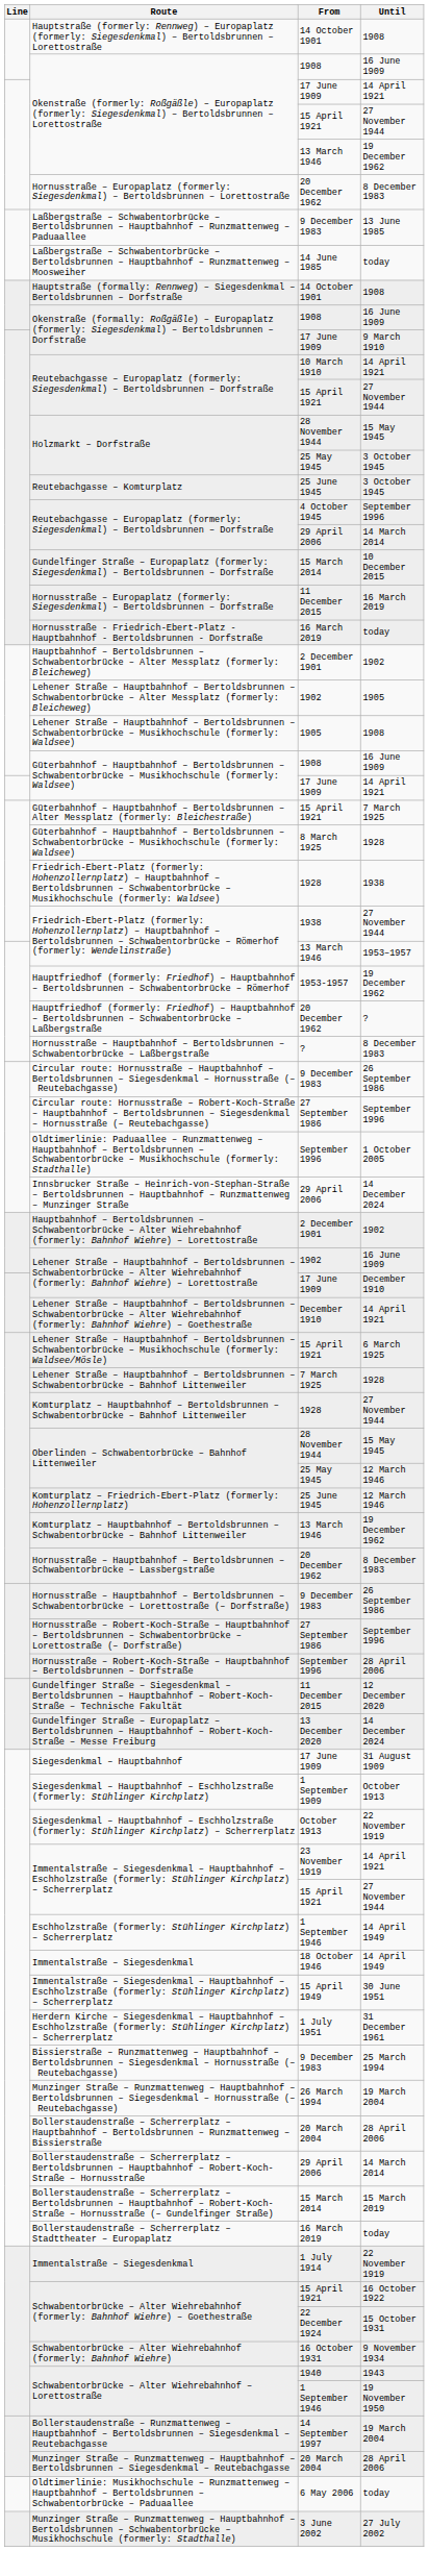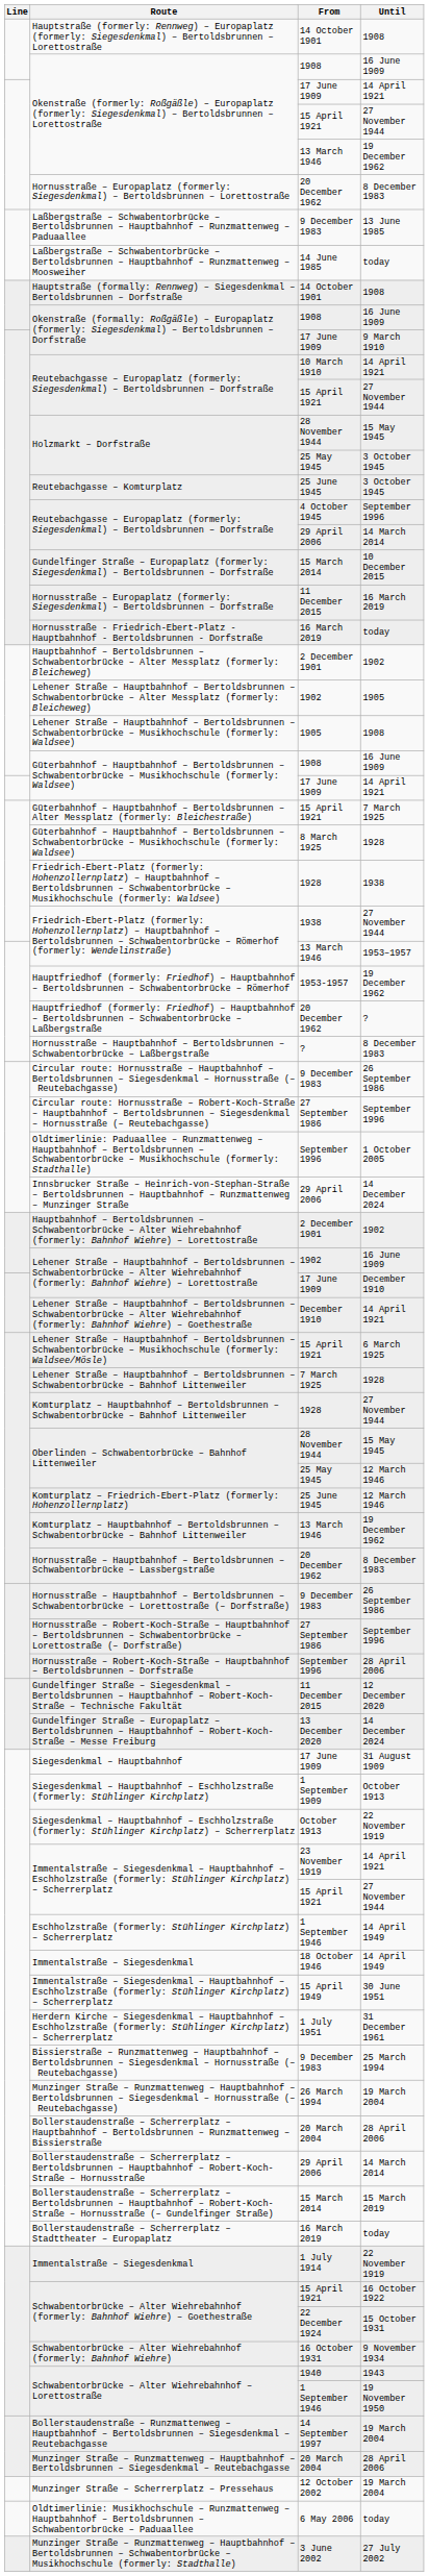 <table class="wikitable">
 <tr>
 <th>Line</th>
 <th>Route</th>
 <th>From</th>
 <th>Until</th>
 </tr>
 <tr>
 <td rowspan="2"></td>
 <td>Hauptstraße (formerly: <em>Rennweg</em>) – Europaplatz (formerly: <em>Siegesdenkmal</em>) – Bertoldsbrunnen – Lorettostraße</td>
 <td>14 October 1901</td>
 <td>1908</td>
 </tr>
 <tr>
 <td rowspan="4">Okenstraße (formerly: <em>Roßgäßle</em>) – Europaplatz (formerly: <em>Siegesdenkmal</em>) – Bertoldsbrunnen – Lorettostraße</td>
 <td>1908</td>
 <td>16 June 1909</td>
 </tr>
 <tr>
 <td rowspan="4"></td>
 <td>17 June 1909</td>
 <td>14 April 1921</td>
 </tr>
 <tr>
 <td>15 April 1921</td>
 <td>27 November 1944</td>
 </tr>
 <tr>
 <td>13 March 1946</td>
 <td>19 December 1962</td>
 </tr>
 <tr>
 <td>Hornusstraße – Europaplatz (formerly: <em>Siegesdenkmal</em>) – Bertoldsbrunnen – Lorettostraße</td>
 <td>20 December 1962</td>
 <td>8 December 1983</td>
 </tr>
 <tr>
 <td rowspan="2"></td>
 <td>Laßbergstraße – Schwabentorbrücke – Bertoldsbrunnen – Hauptbahnhof – Runzmattenweg – Paduaallee</td>
 <td>9 December 1983</td>
 <td>13 June 1985</td>
 </tr>
 <tr>
 <td>Laßbergstraße – Schwabentorbrücke – Bertoldsbrunnen – Hauptbahnhof – Runzmattenweg – Moosweiher</td>
 <td>14 June 1985</td>
 <td>today</td>
 </tr>
 <tr bgcolor="#EEEEEE">
 <td rowspan="2"></td>
 <td>Hauptstraße (formally: <em>Rennweg</em>) – Siegesdenkmal – Bertoldsbrunnen – Dorfstraße</td>
 <td>14 October 1901</td>
 <td>1908</td>
 </tr>
 <tr bgcolor="#EEEEEE">
 <td rowspan="2">Okenstraße (formally: <em>Roßgäßle</em>) – Europaplatz (formerly: <em>Siegesdenkmal</em>) – Bertoldsbrunnen – Dorfstraße</td>
 <td>1908</td>
 <td>16 June 1909</td>
 </tr>
 <tr bgcolor="#EEEEEE">
 <td rowspan="11"></td>
 <td>17 June 1909</td>
 <td>9 March 1910</td>
 </tr>
 <tr bgcolor="#EEEEEE">
 <td rowspan="2">Reutebachgasse – Europaplatz (formerly: <em>Siegesdenkmal</em>) – Bertoldsbrunnen – Dorfstraße</td>
 <td>10 March 1910</td>
 <td>14 April 1921</td>
 </tr>
 <tr bgcolor="#EEEEEE">
 <td>15 April 1921</td>
 <td>27 November 1944</td>
 </tr>
 <tr bgcolor="#EEEEEE">
 <td rowspan="2">Holzmarkt – Dorfstraße</td>
 <td>28 November 1944</td>
 <td>15 May 1945</td>
 </tr>
 <tr bgcolor="#EEEEEE">
 <td>25 May 1945</td>
 <td>3 October 1945</td>
 </tr>
 <tr bgcolor="#EEEEEE">
 <td>Reutebachgasse – Komturplatz</td>
 <td>25 June 1945</td>
 <td>3 October 1945</td>
 </tr>
 <tr bgcolor="#EEEEEE">
 <td rowspan="2">Reutebachgasse – Europaplatz (formerly: <em>Siegesdenkmal</em>) – Bertoldsbrunnen – Dorfstraße</td>
 <td>4 October 1945</td>
 <td>September 1996</td>
 </tr>
 <tr bgcolor="#EEEEEE">
 <td>29 April 2006</td>
 <td>14 March 2014</td>
 </tr>
 <tr bgcolor="#EEEEEE">
 <td>Gundelfinger Straße – Europaplatz (formerly: <em>Siegesdenkmal</em>) – Bertoldsbrunnen – Dorfstraße</td>
 <td>15 March 2014</td>
 <td>10 December 2015</td>
 </tr>
 <tr bgcolor="#EEEEEE">
 <td>Hornusstraße – Europaplatz (formerly: <em>Siegesdenkmal</em>) – Bertoldsbrunnen – Dorfstraße</td>
 <td>11 December 2015</td>
 <td>16 March 2019</td>
 </tr>
 <tr bgcolor="#EEEEEE">
 <td>Hornusstraße - Friedrich-Ebert-Platz - Hauptbahnhof - Bertoldsbrunnen - Dorfstraße</td>
 <td>16 March 2019</td>
 <td>today</td>
 </tr>
 <tr>
 <td rowspan="4"></td>
 <td>Hauptbahnhof – Bertoldsbrunnen – Schwabentorbrücke – Alter Messplatz (formerly: <em>Bleicheweg</em>)</td>
 <td>2 December 1901</td>
 <td>1902</td>
 </tr>
 <tr>
 <td>Lehener Straße – Hauptbahnhof – Bertoldsbrunnen – Schwabentorbrücke – Alter Messplatz (formerly: <em>Bleicheweg</em>)</td>
 <td>1902</td>
 <td>1905</td>
 </tr>
 <tr>
 <td>Lehener Straße – Hauptbahnhof – Bertoldsbrunnen – Schwabentorbrücke – Musikhochschule (formerly: <em>Waldsee</em>)</td>
 <td>1905</td>
 <td>1908</td>
 </tr>
 <tr>
 <td rowspan="2">Güterbahnhof – Hauptbahnhof – Bertoldsbrunnen – Schwabentorbrücke – Musikhochschule (formerly: <em>Waldsee</em>)</td>
 <td>1908</td>
 <td>16 June 1909</td>
 </tr>
 <tr>
 <td></td>
 <td>17 June 1909</td>
 <td>14 April 1921</td>
 </tr>
 <tr>
 <td rowspan="4"></td>
 <td>Güterbahnhof – Hauptbahnhof – Bertoldsbrunnen – Alter Messplatz (formerly: <em>Bleichestraße</em>)</td>
 <td>15 April 1921</td>
 <td>7 March 1925</td>
 </tr>
 <tr>
 <td>Güterbahnhof – Hauptbahnhof – Bertoldsbrunnen – Schwabentorbrücke – Musikhochschule (formerly: <em>Waldsee</em>)</td>
 <td>8 March 1925</td>
 <td>1928</td>
 </tr>
 <tr>
 <td>Friedrich-Ebert-Platz (formerly: <em>Hohenzollernplatz</em>) – Hauptbahnhof – Bertoldsbrunnen – Schwabentorbrücke – Musikhochschule (formerly: <em>Waldsee</em>)</td>
 <td>1928</td>
 <td>1938</td>
 </tr>
 <tr>
 <td rowspan="2">Friedrich-Ebert-Platz (formerly: <em>Hohenzollernplatz</em>) – Hauptbahnhof – Bertoldsbrunnen – Schwabentorbrücke – Römerhof (formerly: <em>Wendelinstraße</em>)</td>
 <td>1938</td>
 <td>27 November 1944</td>
 </tr>
 <tr>
 <td rowspan="4"></td>
 <td>13 March 1946</td>
 <td>1953–1957</td>
 </tr>
 <tr>
 <td>Hauptfriedhof (formerly: <em>Friedhof</em>) – Hauptbahnhof – Bertoldsbrunnen – Schwabentorbrücke – Römerhof</td>
 <td>1953-1957</td>
 <td>19 December 1962</td>
 </tr>
 <tr>
 <td>Hauptfriedhof (formerly: <em>Friedhof</em>) – Hauptbahnhof – Bertoldsbrunnen – Schwabentorbrücke – Laßbergstraße</td>
 <td>20 December 1962</td>
 <td>?</td>
 </tr>
 <tr>
 <td>Hornusstraße – Hauptbahnhof – Bertoldsbrunnen – Schwabentorbrücke – Laßbergstraße</td>
 <td>?</td>
 <td>8 December 1983</td>
 </tr>
 <tr>
 <td rowspan="4"></td>
 <td>Circular route: Hornusstraße – Hauptbahnhof – Bertoldsbrunnen – Siegesdenkmal – Hornusstraße (– Reutebachgasse)</td>
 <td>9 December 1983</td>
 <td>26 September 1986</td>
 </tr>
 <tr>
 <td>Circular route: Hornusstraße – Robert-Koch-Straße – Hauptbahnhof – Bertoldsbrunnen – Siegesdenkmal – Hornusstraße (– Reutebachgasse)</td>
 <td>27 September 1986</td>
 <td>September 1996</td>
 </tr>
 <tr>
 <td>Oldtimerlinie: Paduaallee – Runzmattenweg – Hauptbahnhof – Bertoldsbrunnen – Schwabentorbrücke – Musikhochschule (formerly: <em>Stadthalle</em>)</td>
 <td>September 1996</td>
 <td>1 October 2005</td>
 </tr>
 <tr>
 <td>Innsbrucker Straße – Heinrich-von-Stephan-Straße – Bertoldsbrunnen – Hauptbahnhof – Runzmattenweg – Munzinger Straße</td>
 <td>29 April 2006</td>
 <td>14 December 2024</td>
 </tr>
 <tr bgcolor="#EEEEEE">
 <td rowspan="2"></td>
 <td>Hauptbahnhof – Bertoldsbrunnen – Schwabentorbrücke – Alter Wiehrebahnhof (formerly: <em>Bahnhof Wiehre</em>) – Lorettostraße</td>
 <td>2 December 1901</td>
 <td>1902</td>
 </tr>
 <tr bgcolor="#EEEEEE">
 <td rowspan="2">Lehener Straße – Hauptbahnhof – Bertoldsbrunnen – Schwabentorbrücke – Alter Wiehrebahnhof (formerly: <em>Bahnhof Wiehre</em>) – Lorettostraße</td>
 <td>1902</td>
 <td>16 June 1909</td>
 </tr>
 <tr bgcolor="#EEEEEE">
 <td rowspan="2"></td>
 <td>17 June 1909</td>
 <td>December 1910</td>
 </tr>
 <tr bgcolor="#EEEEEE">
 <td>Lehener Straße – Hauptbahnhof – Bertoldsbrunnen – Schwabentorbrücke – Alter Wiehrebahnhof (formerly: <em>Bahnhof Wiehre</em>) – Goethestraße</td>
 <td>December 1910</td>
 <td>14 April 1921</td>
 </tr>
 <tr bgcolor="#EEEEEE">
 <td rowspan="8"></td>
 <td>Lehener Straße – Hauptbahnhof – Bertoldsbrunnen – Schwabentorbrücke – Musikhochschule (formerly: <em>Waldsee/Mösle</em>)</td>
 <td>15 April 1921</td>
 <td>6 March 1925</td>
 </tr>
 <tr bgcolor="#EEEEEE">
 <td>Lehener Straße – Hauptbahnhof – Bertoldsbrunnen – Schwabentorbrücke – Bahnhof Littenweiler</td>
 <td>7 March 1925</td>
 <td>1928</td>
 </tr>
 <tr bgcolor="#EEEEEE">
 <td>Komturplatz – Hauptbahnhof – Bertoldsbrunnen – Schwabentorbrücke – Bahnhof Littenweiler</td>
 <td>1928</td>
 <td>27 November 1944</td>
 </tr>
 <tr bgcolor="#EEEEEE">
 <td rowspan="2">Oberlinden – Schwabentorbrücke – Bahnhof Littenweiler</td>
 <td>28 November 1944</td>
 <td>15 May 1945</td>
 </tr>
 <tr bgcolor="#EEEEEE">
 <td>25 May 1945</td>
 <td>12 March 1946</td>
 </tr>
 <tr bgcolor="#EEEEEE">
 <td>Komturplatz – Friedrich-Ebert-Platz (formerly: <em>Hohenzollernplatz</em>)</td>
 <td>25 June 1945</td>
 <td>12 March 1946</td>
 </tr>
 <tr bgcolor="#EEEEEE">
 <td>Komturplatz – Hauptbahnhof – Bertoldsbrunnen – Schwabentorbrücke – Bahnhof Littenweiler</td>
 <td>13 March 1946</td>
 <td>19 December 1962</td>
 </tr>
 <tr bgcolor="#EEEEEE">
 <td>Hornusstraße – Hauptbahnhof – Bertoldsbrunnen – Schwabentorbrücke – Lassbergstraße</td>
 <td>20 December 1962</td>
 <td>8 December 1983</td>
 </tr>
 <tr bgcolor="#EEEEEE">
 <td rowspan="3"></td>
 <td>Hornusstraße – Hauptbahnhof – Bertoldsbrunnen – Schwabentorbrücke – Lorettostraße (– Dorfstraße)</td>
 <td>9 December 1983</td>
 <td>26 September 1986</td>
 </tr>
 <tr bgcolor="#EEEEEE">
 <td>Hornusstraße – Robert-Koch-Straße – Hauptbahnhof – Bertoldsbrunnen – Schwabentorbrücke – Lorettostraße (– Dorfstraße)</td>
 <td>27 September 1986</td>
 <td>September 1996</td>
 </tr>
 <tr bgcolor="#EEEEEE">
 <td>Hornusstraße – Robert-Koch-Straße – Hauptbahnhof – Bertoldsbrunnen – Dorfstraße</td>
 <td>September 1996</td>
 <td>28 April 2006</td>
 </tr>
 <tr bgcolor="#EEEEEE">
 <td rowspan="2"></td>
 <td>Gundelfinger Straße – Siegesdenkmal – Bertoldsbrunnen – Hauptbahnhof – Robert-Koch-Straße – Technische Fakultät</td>
 <td>11 December 2015</td>
 <td>12 December 2020</td>
 </tr>
 <tr bgcolor="#EEEEEE">
 <td>Gundelfinger Straße – Europaplatz – Bertoldsbrunnen – Hauptbahnhof – Robert-Koch-Straße – Messe Freiburg</td>
 <td>13 December 2020</td>
 <td>14 December 2024</td>
 </tr>
 <tr>
 <td rowspan="15"></td>
 <td>Siegesdenkmal – Hauptbahnhof</td>
 <td>17 June 1909</td>
 <td>31 August 1909</td>
 </tr>
 <tr>
 <td>Siegesdenkmal – Hauptbahnhof – Eschholzstraße (formerly: <em>Stühlinger Kirchplatz</em>)</td>
 <td>1 September 1909</td>
 <td>October 1913</td>
 </tr>
 <tr>
 <td>Siegesdenkmal – Hauptbahnhof – Eschholzstraße (formerly: <em>Stühlinger Kirchplatz</em>) – Scherrerplatz</td>
 <td>October 1913</td>
 <td>22 November 1919</td>
 </tr>
 <tr>
 <td rowspan="2">Immentalstraße – Siegesdenkmal – Hauptbahnhof – Eschholzstraße (formerly: <em>Stühlinger Kirchplatz</em>) – Scherrerplatz</td>
 <td>23 November 1919</td>
 <td>14 April 1921</td>
 </tr>
 <tr>
 <td>15 April 1921</td>
 <td>27 November 1944</td>
 </tr>
 <tr>
 <td>Eschholzstraße (formerly: <em>Stühlinger Kirchplatz</em>) – Scherrerplatz</td>
 <td>1 September 1946</td>
 <td>14 April 1949</td>
 </tr>
 <tr>
 <td>Immentalstraße – Siegesdenkmal</td>
 <td>18 October 1946</td>
 <td>14 April 1949</td>
 </tr>
 <tr>
 <td>Immentalstraße – Siegesdenkmal – Hauptbahnhof – Eschholzstraße (formerly: <em>Stühlinger Kirchplatz</em>) – Scherrerplatz</td>
 <td>15 April 1949</td>
 <td>30 June 1951</td>
 </tr>
 <tr>
 <td>Herdern Kirche – Siegesdenkmal – Hauptbahnhof – Eschholzstraße (formerly: <em>Stühlinger Kirchplatz</em>) – Scherrerplatz</td>
 <td>1 July 1951</td>
 <td>31 December 1961</td>
 </tr>
 <tr>
 <td>Bissierstraße – Runzmattenweg – Hauptbahnhof – Bertoldsbrunnen – Siegesdenkmal – Hornusstraße (– Reutebachgasse)</td>
 <td>9 December 1983</td>
 <td>25 March 1994</td>
 </tr>
 <tr>
 <td>Munzinger Straße – Runzmattenweg – Hauptbahnhof – Bertoldsbrunnen – Siegesdenkmal – Hornusstraße (– Reutebachgasse)</td>
 <td>26 March 1994</td>
 <td>19 March 2004</td>
 </tr>
 <tr>
 <td>Bollerstaudenstraße – Scherrerplatz – Hauptbahnhof – Bertoldsbrunnen – Runzmattenweg – Bissierstraße</td>
 <td>20 March 2004</td>
 <td>28 April 2006</td>
 </tr>
 <tr>
 <td>Bollerstaudenstraße – Scherrerplatz – Bertoldsbrunnen – Hauptbahnhof – Robert-Koch-Straße – Hornusstraße</td>
 <td>29 April 2006</td>
 <td>14 March 2014</td>
 </tr>
 <tr>
 <td>Bollerstaudenstraße – Scherrerplatz – Bertoldsbrunnen – Hauptbahnhof – Robert-Koch-Straße – Hornusstraße (– Gundelfinger Straße)</td>
 <td>15 March 2014</td>
 <td>15 March 2019</td>
 </tr>
 <tr>
 <td>Bollerstaudenstraße – Scherrerplatz – Stadttheater – Europaplatz</td>
 <td>16 March 2019</td>
 <td>today</td>
 </tr>
 <tr bgcolor="#EEEEEE">
 <td rowspan="6"></td>
 <td>Immentalstraße – Siegesdenkmal</td>
 <td>1 July 1914</td>
 <td>22 November 1919</td>
 </tr>
 <tr bgcolor="#EEEEEE">
 <td rowspan="2">Schwabentorbrücke – Alter Wiehrebahnhof (formerly: <em>Bahnhof Wiehre</em>) – Goethestraße</td>
 <td>15 April 1921</td>
 <td>16 October 1922</td>
 </tr>
 <tr bgcolor="#EEEEEE">
 <td>22 December 1924</td>
 <td>15 October 1931</td>
 </tr>
 <tr bgcolor="#EEEEEE">
 <td>Schwabentorbrücke – Alter Wiehrebahnhof (formerly: <em>Bahnhof Wiehre</em>)</td>
 <td>16 October 1931</td>
 <td>9 November 1934</td>
 </tr>
 <tr bgcolor="#EEEEEE">
 <td rowspan="2">Schwabentorbrücke – Alter Wiehrebahnhof – Lorettostraße</td>
 <td>1940</td>
 <td>1943</td>
 </tr>
 <tr bgcolor="#EEEEEE">
 <td>1 September 1946</td>
 <td>19 November 1950</td>
 </tr>
 <tr bgcolor="#EEEEEE">
 <td rowspan="2"></td>
 <td>Bollerstaudenstraße – Runzmattenweg – Hauptbahnhof – Bertoldsbrunnen – Siegesdenkmal – Reutebachgasse</td>
 <td>14 September 1997</td>
 <td>19 March 2004</td>
 </tr>
 <tr bgcolor="#EEEEEE">
 <td>Munzinger Straße – Runzmattenweg – Hauptbahnhof – Bertoldsbrunnen – Siegesdenkmal – Reutebachgasse</td>
 <td>20 March 2004</td>
 <td>28 April 2006</td>
 </tr>
 <tr>
 <td></td>
+<td>Munzinger Straße – Scherrerplatz – Pressehaus</td>
+<td>12 October 2002</td>
+<td>19 March 2004</td>
+</tr>
+<tr>
+<td></td>
 <td>Oldtimerlinie: Musikhochschule – Runzmattenweg – Hauptbahnhof – Bertoldsbrunnen – Schwabentorbrücke – Paduaallee</td>
 <td>6 May 2006</td>
 <td>today</td>
 </tr>
 <tr bgcolor="#EEEEEE">
 <td></td>
 <td>Munzinger Straße – Runzmattenweg – Hauptbahnhof – Bertoldsbrunnen – Schwabentorbrücke – Musikhochschule (formerly: <em>Stadthalle</em>)</td>
 <td>3 June 2002</td>
 <td>27 July 2002</td>
 </tr>
 </table>
